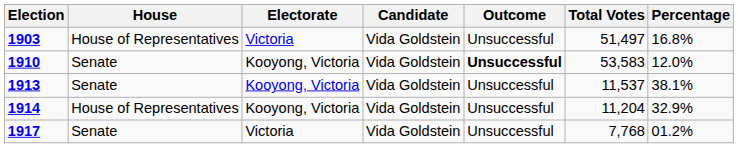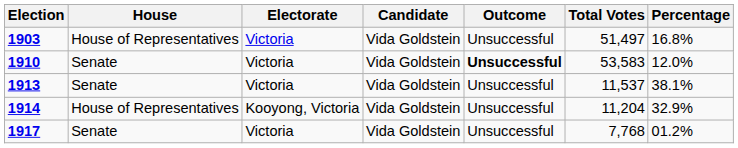 <table class="wikitable">
 <tr>
 <th>Election</th>
 <th>House</th>
 <th>Electorate</th>
 <th>Candidate</th>
 <th>Outcome</th>
 <th>Total Votes</th>
 <th>Percentage</th>
 </tr>
 <tr>
 <td><strong><a href='#'>1903</a></strong></td>
 <td>House of Representatives</td>
 <td><a href='#'>Victoria</a></td>
 <td>Vida Goldstein</td>
 <td>Unsuccessful</td>
 <td align="right">51,497</td>
 <td>16.8%</td>
 </tr>
 <tr>
 <td><strong><a href='#'>1910</a></strong></td>
 <td>Senate</td>
-<td>Kooyong, Victoria</td>
+<td>Victoria</td>
 <td>Vida Goldstein</td>
 <td><strong>Unsuccessful</strong></td>
 <td align="right">53,583</td>
 <td>12.0%</td>
 </tr>
 <tr>
 <td><strong><a href='#'>1913</a></strong></td>
 <td>Senate</td>
-<td><a href='#'>Kooyong, Victoria</a></td>
+<td>Victoria</td>
 <td>Vida Goldstein</td>
 <td>Unsuccessful</td>
 <td align="right">11,537</td>
 <td>38.1%</td>
 </tr>
 <tr>
 <td><strong><a href='#'>1914</a></strong></td>
 <td>House of Representatives</td>
 <td>Kooyong, Victoria</td>
 <td>Vida Goldstein</td>
 <td>Unsuccessful</td>
 <td align="right">11,204</td>
 <td>32.9%</td>
 </tr>
 <tr>
 <td><strong><a href='#'>1917</a></strong></td>
 <td>Senate</td>
 <td>Victoria</td>
 <td>Vida Goldstein</td>
 <td>Unsuccessful</td>
 <td align="right">7,768</td>
 <td>01.2%</td>
 </tr>
 </table>
